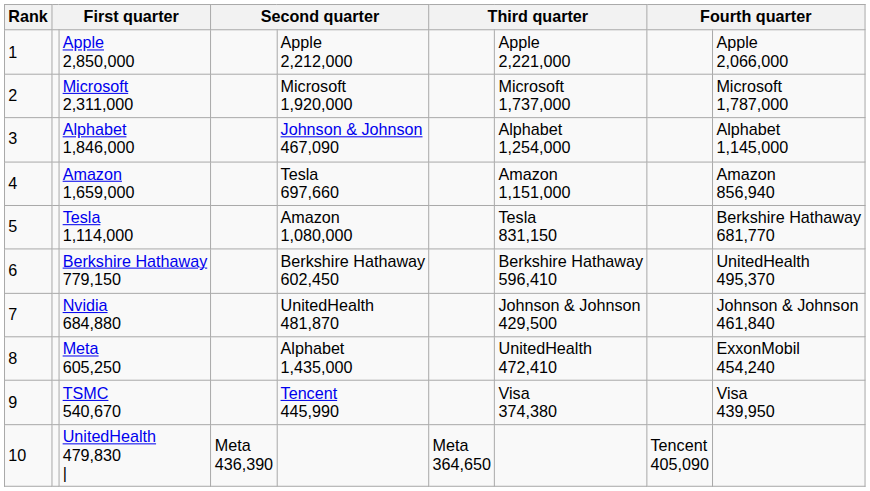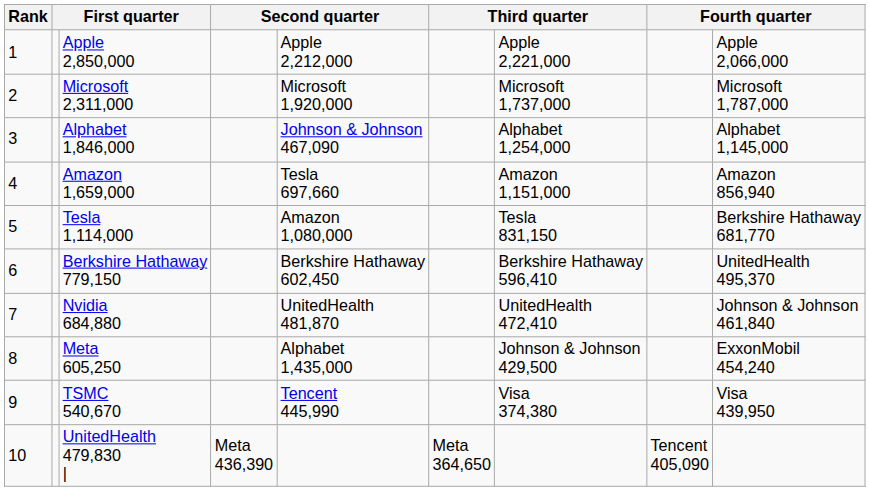 <table class="wikitable">
 <tr>
 <th>Rank</th>
 <th colspan="2">First quarter</th>
 <th colspan="2">Second quarter</th>
 <th colspan="2">Third quarter</th>
 <th colspan="2">Fourth quarter</th>
 </tr>
 <tr>
 <td>1</td>
 <td></td>
 <td><a href='#'>Apple</a><br>2,850,000</td>
 <td></td>
 <td>Apple<br>2,212,000</td>
 <td></td>
 <td>Apple<br>2,221,000</td>
 <td></td>
 <td>Apple<br>2,066,000</td>
 </tr>
 <tr>
 <td>2</td>
 <td></td>
 <td><a href='#'>Microsoft</a><br>2,311,000</td>
 <td></td>
 <td>Microsoft<br>1,920,000</td>
 <td></td>
 <td>Microsoft<br>1,737,000</td>
 <td></td>
 <td>Microsoft<br>1,787,000</td>
 </tr>
 <tr>
 <td>3</td>
 <td></td>
 <td><a href='#'>Alphabet</a><br>1,846,000</td>
 <td></td>
 <td><a href='#'>Johnson & Johnson</a><br>467,090</td>
 <td></td>
 <td>Alphabet<br>1,254,000</td>
 <td></td>
 <td>Alphabet<br>1,145,000</td>
 </tr>
 <tr>
 <td>4</td>
 <td></td>
 <td><a href='#'>Amazon</a><br>1,659,000</td>
 <td></td>
 <td>Tesla<br>697,660</td>
 <td></td>
 <td>Amazon<br>1,151,000</td>
 <td></td>
 <td>Amazon<br>856,940</td>
 </tr>
 <tr>
 <td>5</td>
 <td></td>
 <td><a href='#'>Tesla</a><br>1,114,000</td>
 <td></td>
 <td>Amazon<br>1,080,000</td>
 <td></td>
 <td>Tesla<br>831,150</td>
 <td></td>
 <td>Berkshire Hathaway<br>681,770</td>
 </tr>
 <tr>
 <td>6</td>
 <td></td>
 <td><a href='#'>Berkshire Hathaway</a><br>779,150</td>
 <td></td>
 <td>Berkshire Hathaway<br>602,450</td>
 <td></td>
 <td>Berkshire Hathaway<br>596,410</td>
 <td></td>
 <td>UnitedHealth<br>495,370</td>
 </tr>
 <tr>
 <td>7</td>
 <td></td>
 <td><a href='#'>Nvidia</a><br>684,880</td>
 <td></td>
 <td>UnitedHealth<br>481,870</td>
 <td></td>
-<td>Johnson & Johnson<br>429,500</td>
+<td>UnitedHealth<br>472,410</td>
 <td></td>
 <td>Johnson & Johnson<br>461,840</td>
 </tr>
 <tr>
 <td>8</td>
 <td></td>
 <td><a href='#'>Meta</a><br>605,250</td>
 <td></td>
 <td>Alphabet<br>1,435,000</td>
 <td></td>
-<td>UnitedHealth<br>472,410</td>
+<td>Johnson & Johnson<br>429,500</td>
 <td></td>
 <td>ExxonMobil<br>454,240</td>
 </tr>
 <tr>
 <td>9</td>
 <td></td>
 <td><a href='#'>TSMC</a><br>540,670</td>
 <td></td>
 <td><a href='#'>Tencent</a><br>445,990</td>
 <td></td>
 <td>Visa <br> 374,380</td>
 <td></td>
 <td>Visa<br>439,950</td>
 </tr>
 <tr>
 <td>10</td>
 <td></td>
 <td><a href='#'>UnitedHealth</a><br>479,830<br>|</td>
 <td>Meta<br>436,390</td>
 <td></td>
 <td>Meta<br>364,650</td>
 <td></td>
 <td>Tencent<br>405,090</td>
 </tr>
 </table>
